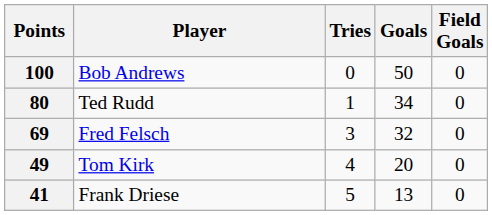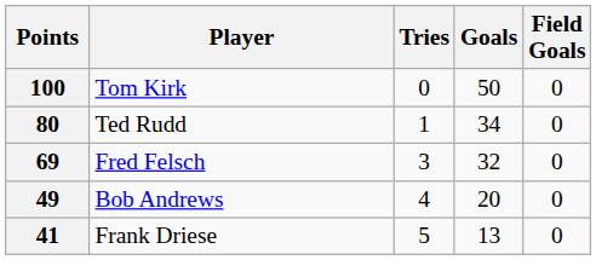 <table class="wikitable" style="text-align:left;">
 <tr>
 <th width=50>Points</th>
 <th width=200>Player</th>
 <th width=30>Tries</th>
 <th width=30>Goals</th>
 <th width=30>Field Goals</th>
 </tr>
 <tr>
 <th>100</th>
-<td> <a href='#'>Bob Andrews</a></td>
+<td> <a href='#'>Tom Kirk</a></td>
 <td align=center>0</td>
 <td align=center>50</td>
 <td align=center>0</td>
 </tr>
 <tr>
 <th>80</th>
 <td> Ted Rudd</td>
 <td align=center>1</td>
 <td align=center>34</td>
 <td align=center>0</td>
 </tr>
 <tr>
 <th>69</th>
 <td> <a href='#'>Fred Felsch</a></td>
 <td align=center>3</td>
 <td align=center>32</td>
 <td align=center>0</td>
 </tr>
 <tr>
 <th>49</th>
-<td> <a href='#'>Tom Kirk</a></td>
+<td> <a href='#'>Bob Andrews</a></td>
 <td align=center>4</td>
 <td align=center>20</td>
 <td align=center>0</td>
 </tr>
 <tr>
 <th>41</th>
 <td> Frank Driese</td>
 <td align=center>5</td>
 <td align=center>13</td>
 <td align=center>0</td>
 </tr>
 </table>
